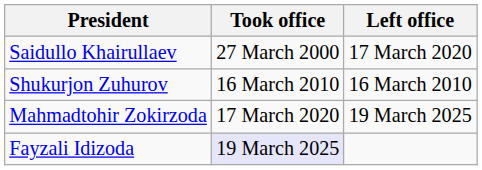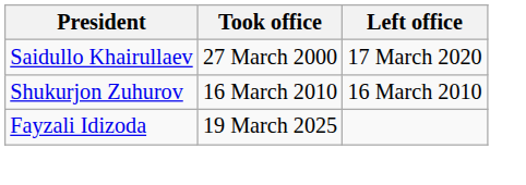 <table class="wikitable">
 <tr>
 <th>President</th>
 <th>Took office</th>
 <th>Left office</th>
 </tr>
 <tr>
 <td><a href='#'>Saidullo Khairullaev</a></td>
 <td>27 March 2000</td>
 <td>17 March 2020</td>
 </tr>
 <tr>
 <td><a href='#'>Shukurjon Zuhurov</a></td>
 <td>16 March 2010</td>
 <td>16 March 2010</td>
 </tr>
 <tr>
-<td><a href='#'>Mahmadtohir Zokirzoda</a></td>
-<td>17 March 2020</td>
+<td><a href='#'>Fayzali Idizoda</a></td>
 <td>19 March 2025</td>
 </tr>
-<tr>
-<td><a href='#'>Fayzali Idizoda</a></td>
-<td style="background: lavender;">19 March 2025</td>
-</tr>
 </table>
